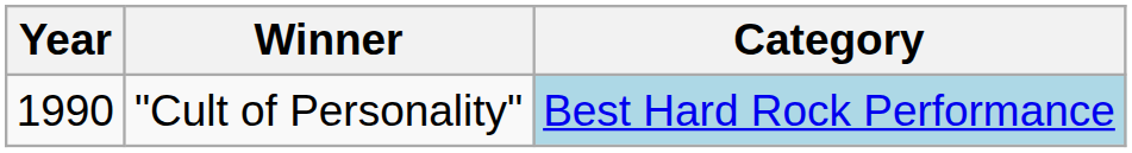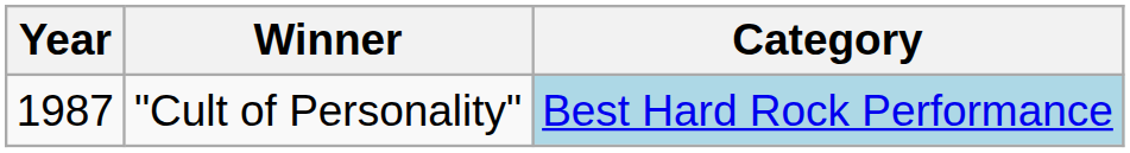 <table class="wikitable">
 <tr>
 <th>Year</th>
 <th>Winner</th>
 <th>Category</th>
 </tr>
 <tr>
-<td>1990</td>
+<td>1987</td>
 <td>"Cult of Personality"</td>
 <td style="background: lightblue;"><a href='#'>Best Hard Rock Performance</a></td>
 </tr>
 </table>
